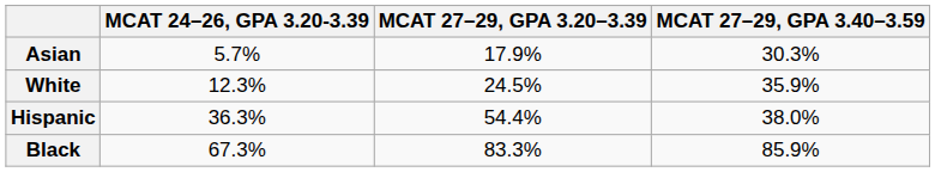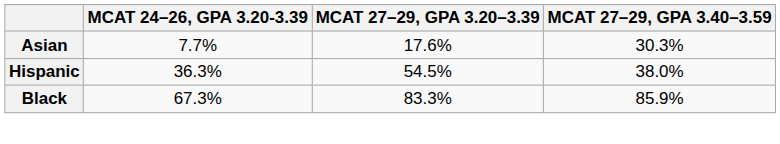 <table style="text-align:center; float:right; clear:right; margin-left:4em; margin:auto;"  class="wikitable">
 <tr>
 <th></th>
 <th>MCAT 24–26, GPA 3.20-3.39</th>
 <th>MCAT 27–29, GPA 3.20–3.39</th>
 <th>MCAT 27–29, GPA 3.40–3.59</th>
 </tr>
 <tr>
 <th>Asian</th>
-<td>5.7%</td>
-<td>17.9%</td>
+<td>7.7%</td>
+<td>17.6%</td>
 <td>30.3%</td>
-</tr>
-<tr>
-<th>White</th>
-<td>12.3%</td>
-<td>24.5%</td>
-<td>35.9%</td>
 </tr>
 <tr>
 <th>Hispanic</th>
 <td>36.3%</td>
-<td>54.4%</td>
+<td>54.5%</td>
 <td>38.0%</td>
 </tr>
 <tr>
 <th>Black</th>
 <td>67.3%</td>
 <td>83.3%</td>
 <td>85.9%</td>
 </tr>
 </table>
